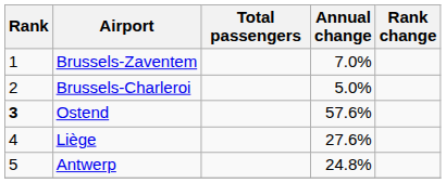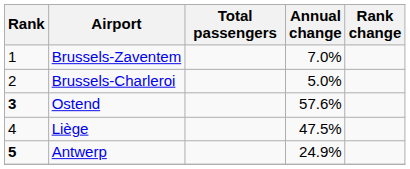 <table class="wikitable">
 <tr>
 <th>Rank</th>
 <th>Airport</th>
 <th style="width:100px">Total<br>passengers</th>
 <th>Annual<br>change</th>
 <th>Rank<br>change</th>
 </tr>
 <tr>
 <td>1</td>
 <td><a href='#'>Brussels-Zaventem</a></td>
 <td align="right"></td>
 <td align="right">7.0%</td>
 <td align="center"></td>
 </tr>
 <tr>
 <td>2</td>
 <td><a href='#'>Brussels-Charleroi</a></td>
 <td align="right"></td>
 <td align="right">5.0%</td>
 <td align="center"></td>
 </tr>
 <tr>
 <td><strong>3</strong></td>
 <td><a href='#'>Ostend</a></td>
 <td align="right"></td>
 <td align="right">57.6%</td>
 <td align="center"></td>
 </tr>
 <tr>
 <td>4</td>
 <td><a href='#'>Liège</a></td>
 <td align="right"></td>
-<td align="right">27.6%</td>
+<td align="right">47.5%</td>
 <td align="center"></td>
 </tr>
 <tr>
-<td>5</td>
+<td><strong>5</strong></td>
 <td><a href='#'>Antwerp</a></td>
 <td align="right"></td>
-<td align="right">24.8%</td>
+<td align="right">24.9%</td>
 <td align="center"></td>
 </tr>
 <tr>
 </tr>
 </table>
